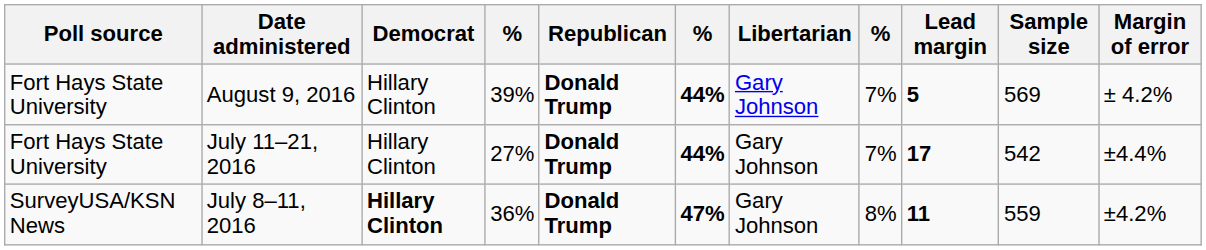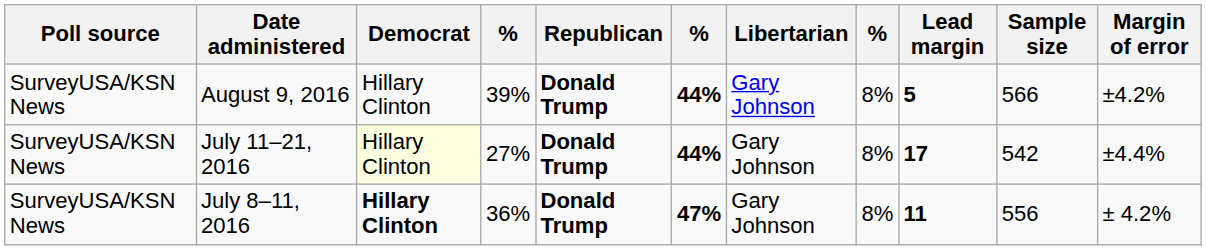 <table class="wikitable">
 <tr>
 <th>Poll source</th>
 <th>Date administered</th>
 <th>Democrat</th>
 <th>%</th>
 <th>Republican</th>
 <th>%</th>
 <th>Libertarian</th>
 <th>%</th>
 <th>Lead margin</th>
 <th>Sample size</th>
 <th>Margin of error</th>
 </tr>
 <tr>
-<td>Fort Hays State University</td>
+<td>SurveyUSA/KSN News</td>
 <td>August 9, 2016</td>
 <td>Hillary Clinton</td>
 <td>39%</td>
 <td><strong>Donald Trump</strong></td>
 <td><strong>44%</strong></td>
 <td><a href='#'>Gary Johnson</a></td>
-<td>7%</td>
+<td>8%</td>
 <td><strong>5</strong></td>
-<td>569</td>
-<td>± 4.2%</td>
+<td>566</td>
+<td>±4.2%</td>
 </tr>
 <tr>
-<td>Fort Hays State University</td>
+<td>SurveyUSA/KSN News</td>
 <td>July 11–21, 2016</td>
-<td>Hillary Clinton</td>
+<td style="background: lightyellow;">Hillary Clinton</td>
 <td>27%</td>
 <td><strong>Donald Trump</strong></td>
 <td><strong>44%</strong></td>
 <td>Gary Johnson</td>
-<td>7%</td>
+<td>8%</td>
 <td><strong>17</strong></td>
 <td>542</td>
 <td>±4.4%</td>
 </tr>
 <tr>
 <td>SurveyUSA/KSN News</td>
 <td>July 8–11, 2016</td>
 <td><strong>Hillary Clinton</strong></td>
 <td>36%</td>
 <td><strong>Donald Trump</strong></td>
 <td><strong>47%</strong></td>
 <td>Gary Johnson</td>
 <td>8%</td>
 <td><strong>11</strong></td>
-<td>559</td>
-<td>±4.2%</td>
+<td>556</td>
+<td>± 4.2%</td>
 </tr>
 </table>
